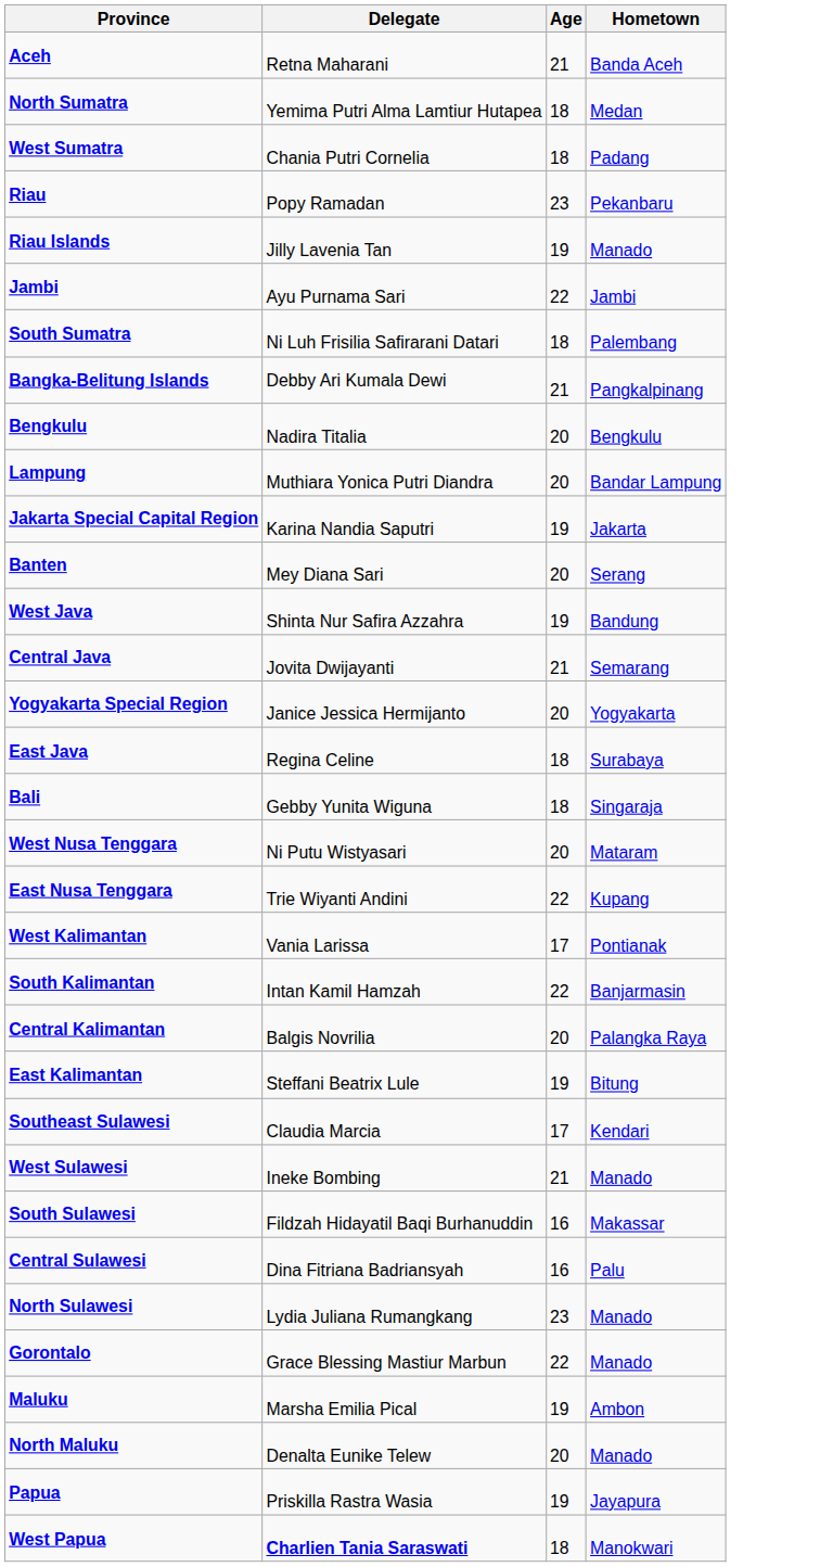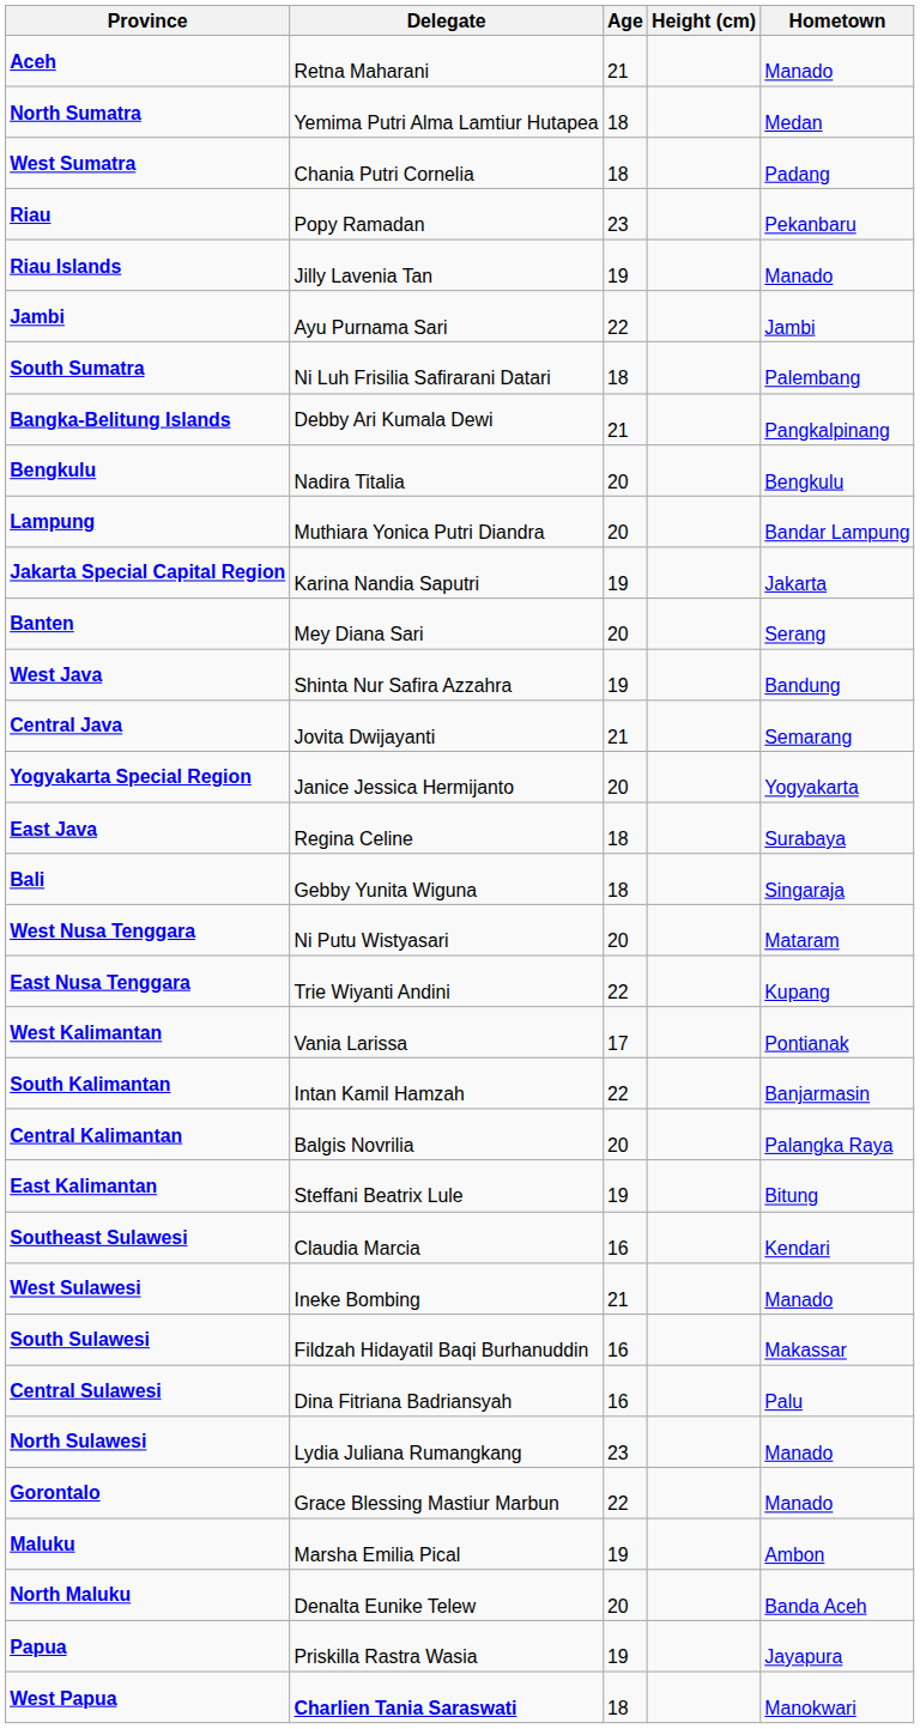 <table class="wikitable" style="font-size: 95%;">
 <tr>
 <th>Province</th>
 <th>Delegate</th>
 <th>Age</th>
+<th>Height (cm)</th>
 <th>Hometown</th>
 </tr>
 <tr>
 <td> <strong><a href='#'>Aceh</a></strong></td>
 <td><br>Retna Maharani</td>
 <td><br>21</td>
-<td><br><a href='#'>Banda Aceh</a></td>
+<td><br></td>
+<td><br><a href='#'>Manado</a></td>
 </tr>
 <tr>
 <td> <strong><a href='#'>North Sumatra</a></strong></td>
 <td><br>Yemima Putri Alma Lamtiur Hutapea</td>
 <td><br>18</td>
+<td><br></td>
 <td><br><a href='#'>Medan</a></td>
 </tr>
 <tr>
 <td> <strong><a href='#'>West Sumatra</a></strong></td>
 <td><br>Chania Putri Cornelia</td>
 <td><br>18</td>
+<td><br></td>
 <td><br><a href='#'>Padang</a></td>
 </tr>
 <tr>
 <td> <strong><a href='#'>Riau</a></strong></td>
 <td><br>Popy Ramadan</td>
 <td><br>23</td>
+<td><br></td>
 <td><br><a href='#'>Pekanbaru</a></td>
 </tr>
 <tr>
 <td> <strong><a href='#'>Riau Islands</a></strong></td>
 <td><br>Jilly Lavenia Tan</td>
 <td><br>19</td>
+<td><br></td>
 <td><br><a href='#'>Manado</a></td>
 </tr>
 <tr>
 <td> <strong><a href='#'>Jambi</a></strong></td>
 <td><br>Ayu Purnama Sari</td>
 <td><br>22</td>
+<td><br></td>
 <td><br><a href='#'>Jambi</a></td>
 </tr>
 <tr>
 <td> <strong><a href='#'>South Sumatra</a></strong></td>
 <td><br>Ni Luh Frisilia Safirarani Datari</td>
 <td><br>18</td>
+<td><br></td>
 <td><br><a href='#'>Palembang</a></td>
 </tr>
 <tr>
 <td> <strong><a href='#'>Bangka-Belitung Islands</a></strong></td>
 <td>Debby Ari Kumala Dewi</td>
 <td><br>21</td>
+<td><br></td>
 <td><br><a href='#'>Pangkalpinang</a></td>
 </tr>
 <tr>
 <td> <strong><a href='#'>Bengkulu</a></strong></td>
 <td><br>Nadira Titalia</td>
 <td><br>20</td>
+<td><br></td>
 <td><br><a href='#'>Bengkulu</a></td>
 </tr>
 <tr>
 <td> <strong><a href='#'>Lampung</a></strong></td>
 <td><br>Muthiara Yonica Putri Diandra</td>
 <td><br>20</td>
+<td><br></td>
 <td><br><a href='#'>Bandar Lampung</a></td>
 </tr>
 <tr>
 <td> <strong><a href='#'>Jakarta Special Capital Region</a></strong></td>
 <td><br>Karina Nandia Saputri</td>
 <td><br>19</td>
+<td><br></td>
 <td><br><a href='#'>Jakarta</a></td>
 </tr>
 <tr>
 <td> <strong><a href='#'>Banten</a></strong></td>
 <td><br>Mey Diana Sari</td>
 <td><br>20</td>
+<td><br></td>
 <td><br><a href='#'>Serang</a></td>
 </tr>
 <tr>
 <td> <strong><a href='#'>West Java</a></strong></td>
 <td><br>Shinta Nur Safira Azzahra</td>
 <td><br>19</td>
+<td><br></td>
 <td><br><a href='#'>Bandung</a></td>
 </tr>
 <tr>
 <td> <strong><a href='#'>Central Java</a></strong></td>
 <td><br>Jovita Dwijayanti</td>
 <td><br>21</td>
+<td><br></td>
 <td><br><a href='#'>Semarang</a></td>
 </tr>
 <tr>
 <td> <strong><a href='#'>Yogyakarta Special Region</a></strong></td>
 <td><br>Janice Jessica Hermijanto</td>
 <td><br>20</td>
+<td><br></td>
 <td><br><a href='#'>Yogyakarta</a></td>
 </tr>
 <tr>
 <td> <strong><a href='#'>East Java</a></strong></td>
 <td><br>Regina Celine</td>
 <td><br>18</td>
+<td><br></td>
 <td><br><a href='#'>Surabaya</a></td>
 </tr>
 <tr>
 <td> <strong><a href='#'>Bali</a></strong></td>
 <td><br>Gebby Yunita Wiguna</td>
 <td><br>18</td>
+<td><br></td>
 <td><br><a href='#'>Singaraja</a></td>
 </tr>
 <tr>
 <td>  <strong><a href='#'>West Nusa Tenggara</a></strong></td>
 <td><br>Ni Putu Wistyasari</td>
 <td><br>20</td>
+<td><br></td>
 <td><br><a href='#'>Mataram</a></td>
 </tr>
 <tr>
 <td> <strong><a href='#'>East Nusa Tenggara</a></strong></td>
 <td><br>Trie Wiyanti Andini</td>
 <td><br>22</td>
+<td><br></td>
 <td><br><a href='#'>Kupang</a></td>
 </tr>
 <tr>
 <td>  <strong><a href='#'>West Kalimantan</a></strong></td>
 <td><br>Vania Larissa</td>
 <td><br>17</td>
+<td><br></td>
 <td><br><a href='#'>Pontianak</a></td>
 </tr>
 <tr>
 <td> <strong><a href='#'>South Kalimantan</a></strong></td>
 <td><br>Intan Kamil Hamzah</td>
 <td><br>22</td>
+<td><br></td>
 <td><br><a href='#'>Banjarmasin</a></td>
 </tr>
 <tr>
 <td>  <strong><a href='#'>Central Kalimantan</a></strong></td>
 <td><br>Balgis Novrilia</td>
 <td><br>20</td>
+<td><br></td>
 <td><br><a href='#'>Palangka Raya</a></td>
 </tr>
 <tr>
 <td>  <strong><a href='#'>East Kalimantan</a></strong></td>
 <td><br>Steffani Beatrix Lule</td>
 <td><br>19</td>
+<td><br></td>
 <td><br><a href='#'>Bitung</a></td>
 </tr>
 <tr>
 <td> <strong><a href='#'>Southeast Sulawesi</a></strong></td>
 <td><br>Claudia Marcia</td>
-<td><br>17</td>
+<td><br>16</td>
+<td><br></td>
 <td><br><a href='#'>Kendari</a></td>
 </tr>
 <tr>
 <td> <strong><a href='#'>West Sulawesi</a></strong></td>
 <td><br>Ineke Bombing</td>
 <td><br>21</td>
+<td><br></td>
 <td><br><a href='#'>Manado</a></td>
 </tr>
 <tr>
 <td> <strong><a href='#'>South Sulawesi</a></strong></td>
 <td><br>Fildzah Hidayatil Baqi Burhanuddin</td>
 <td><br>16</td>
+<td><br></td>
 <td><br><a href='#'>Makassar</a></td>
 </tr>
 <tr>
 <td> <strong><a href='#'>Central Sulawesi</a></strong></td>
 <td><br>Dina Fitriana Badriansyah</td>
 <td><br>16</td>
+<td><br></td>
 <td><br><a href='#'>Palu</a></td>
 </tr>
 <tr>
 <td> <strong><a href='#'>North Sulawesi</a></strong></td>
 <td><br>Lydia Juliana Rumangkang</td>
 <td><br>23</td>
+<td><br></td>
 <td><br><a href='#'>Manado</a></td>
 </tr>
 <tr>
 <td> <strong><a href='#'>Gorontalo</a></strong></td>
 <td><br>Grace Blessing Mastiur Marbun</td>
 <td><br>22</td>
+<td><br></td>
 <td><br><a href='#'>Manado</a></td>
 </tr>
 <tr>
 <td> <strong><a href='#'>Maluku</a></strong></td>
 <td><br>Marsha Emilia Pical</td>
 <td><br>19</td>
+<td><br></td>
 <td><br><a href='#'>Ambon</a></td>
 </tr>
 <tr>
 <td> <strong><a href='#'>North Maluku</a></strong></td>
 <td><br>Denalta Eunike Telew</td>
 <td><br>20</td>
-<td><br><a href='#'>Manado</a></td>
+<td><br></td>
+<td><br><a href='#'>Banda Aceh</a></td>
 </tr>
 <tr>
 <td> <strong><a href='#'>Papua</a></strong></td>
 <td><br>Priskilla Rastra Wasia</td>
 <td><br>19</td>
+<td><br></td>
 <td><br><a href='#'>Jayapura</a></td>
 </tr>
 <tr>
 <td> <strong><a href='#'>West Papua</a></strong></td>
 <td><br><strong><a href='#'>Charlien Tania Saraswati</a></strong></td>
 <td><br>18</td>
+<td><br></td>
 <td><br><a href='#'>Manokwari</a></td>
 </tr>
 </table>
